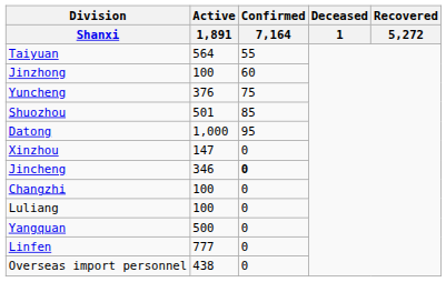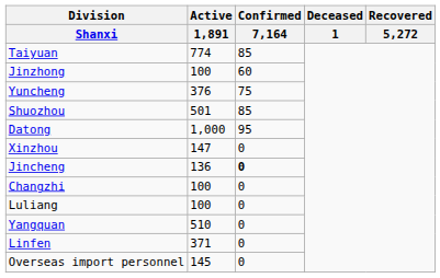 <table class="wikitable sortable" align="right">
 <tr>
 <th>Division</th>
 <th>Active</th>
 <th>Confirmed</th>
 <th>Deceased</th>
 <th>Recovered</th>
 </tr>
 <tr>
 <th><a href='#'>Shanxi</a></th>
 <th>1,891</th>
 <th>7,164</th>
 <th>1</th>
 <th>5,272</th>
 </tr>
 <tr>
 <td><a href='#'>Taiyuan</a></td>
-<td>564</td>
-<td>55</td>
+<td>774</td>
+<td>85</td>
 </tr>
 <tr>
 <td><a href='#'>Jinzhong</a></td>
 <td>100</td>
 <td>60</td>
 </tr>
 <tr>
 <td><a href='#'>Yuncheng</a></td>
 <td>376</td>
 <td>75</td>
 </tr>
 <tr>
 <td><a href='#'>Shuozhou</a></td>
 <td>501</td>
 <td>85</td>
 </tr>
 <tr>
 <td><a href='#'>Datong</a></td>
 <td>1,000</td>
 <td>95</td>
 </tr>
 <tr>
 <td><a href='#'>Xinzhou</a></td>
 <td>147</td>
 <td>0</td>
 </tr>
 <tr>
 <td><a href='#'>Jincheng</a></td>
-<td>346</td>
+<td>136</td>
 <td><strong>0</strong></td>
 </tr>
 <tr>
 <td><a href='#'>Changzhi</a></td>
 <td>100</td>
 <td>0</td>
 </tr>
 <tr>
 <td>Luliang</td>
 <td>100</td>
 <td>0</td>
 </tr>
 <tr>
 <td><a href='#'>Yangquan</a></td>
-<td>500</td>
+<td>510</td>
 <td>0</td>
 </tr>
 <tr>
 <td><a href='#'>Linfen</a></td>
-<td>777</td>
+<td>371</td>
 <td>0</td>
 </tr>
 <tr>
 <td>Overseas import personnel</td>
-<td>438</td>
+<td>145</td>
 <td>0</td>
 </tr>
 </table>
